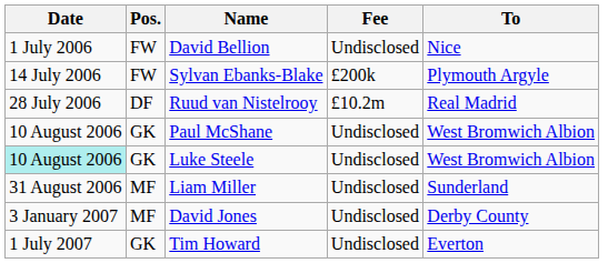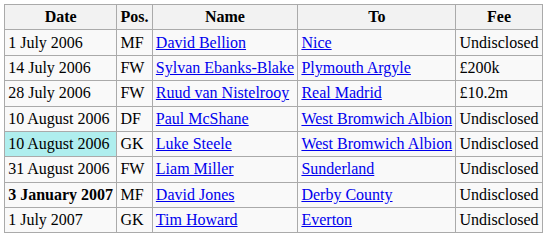 <table class="wikitable">
 <tr>
 <th>Date</th>
 <th>Pos.</th>
 <th>Name</th>
+<th>To</th>
 <th>Fee</th>
-<th>To</th>
 </tr>
 <tr>
 <td>1 July 2006</td>
-<td>FW</td>
+<td>MF</td>
 <td> <a href='#'>David Bellion</a></td>
+<td> <a href='#'>Nice</a></td>
 <td>Undisclosed</td>
-<td> <a href='#'>Nice</a></td>
 </tr>
 <tr>
 <td>14 July 2006</td>
 <td>FW</td>
 <td> <a href='#'>Sylvan Ebanks-Blake</a></td>
+<td> <a href='#'>Plymouth Argyle</a></td>
 <td>£200k</td>
-<td> <a href='#'>Plymouth Argyle</a></td>
 </tr>
 <tr>
 <td>28 July 2006</td>
-<td>DF</td>
+<td>FW</td>
 <td> <a href='#'>Ruud van Nistelrooy</a></td>
+<td> <a href='#'>Real Madrid</a></td>
 <td>£10.2m</td>
-<td> <a href='#'>Real Madrid</a></td>
 </tr>
 <tr>
 <td>10 August 2006</td>
-<td>GK</td>
+<td>DF</td>
 <td> <a href='#'>Paul McShane</a></td>
+<td> <a href='#'>West Bromwich Albion</a></td>
 <td>Undisclosed</td>
-<td> <a href='#'>West Bromwich Albion</a></td>
 </tr>
 <tr>
 <td style="background: paleturquoise;">10 August 2006</td>
 <td>GK</td>
 <td> <a href='#'>Luke Steele</a></td>
+<td> <a href='#'>West Bromwich Albion</a></td>
 <td>Undisclosed</td>
-<td> <a href='#'>West Bromwich Albion</a></td>
 </tr>
 <tr>
 <td>31 August 2006</td>
-<td>MF</td>
+<td>FW</td>
 <td> <a href='#'>Liam Miller</a></td>
+<td> <a href='#'>Sunderland</a></td>
 <td>Undisclosed</td>
-<td> <a href='#'>Sunderland</a></td>
 </tr>
 <tr>
-<td>3 January 2007</td>
+<td><strong>3 January 2007</strong></td>
 <td>MF</td>
 <td> <a href='#'>David Jones</a></td>
+<td> <a href='#'>Derby County</a></td>
 <td>Undisclosed</td>
-<td> <a href='#'>Derby County</a></td>
 </tr>
 <tr>
 <td>1 July 2007</td>
 <td>GK</td>
 <td> <a href='#'>Tim Howard</a></td>
+<td> <a href='#'>Everton</a></td>
 <td>Undisclosed</td>
-<td> <a href='#'>Everton</a></td>
 </tr>
 </table>
